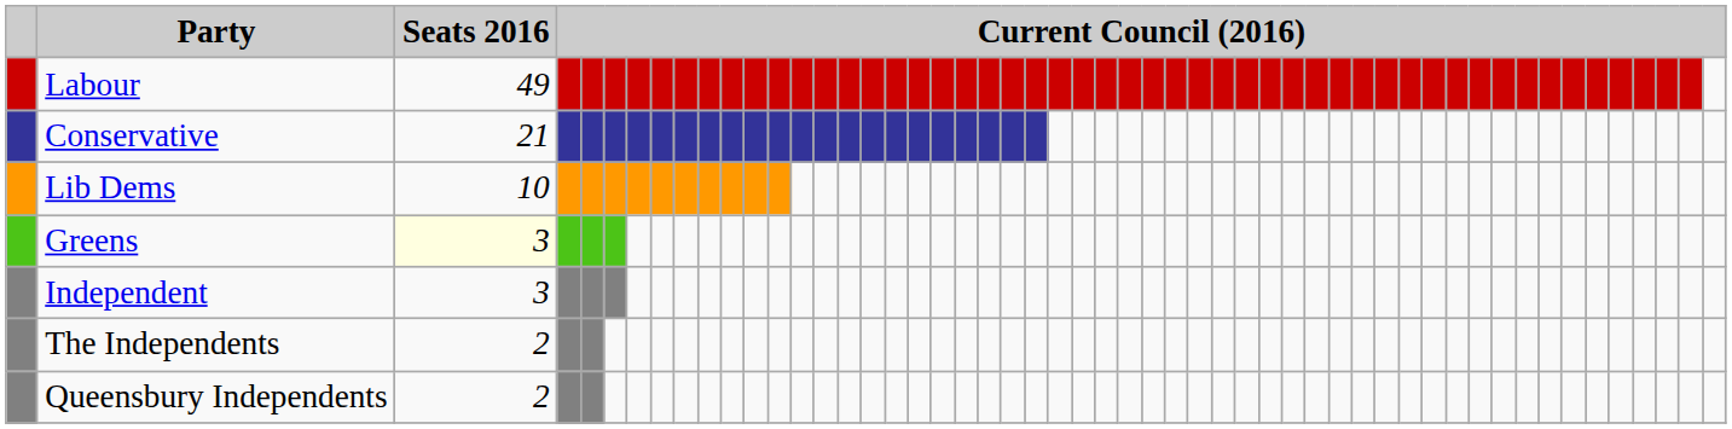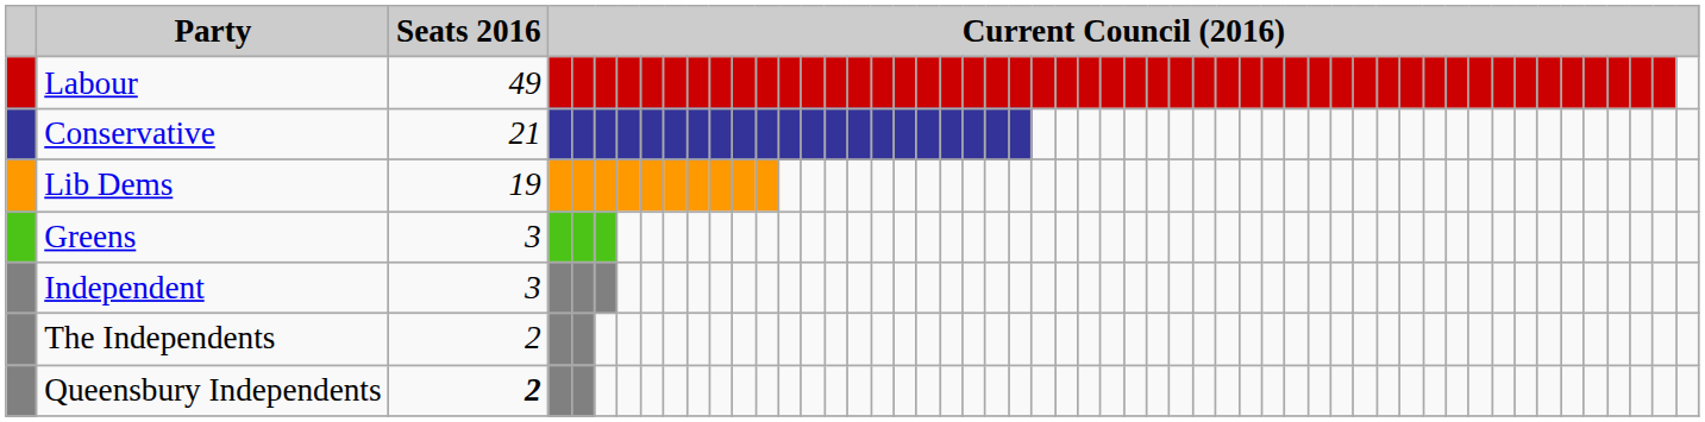 <table class="wikitable">
 <tr>
 <th style="background:#ccc">  </th>
 <th style="background:#ccc">Party</th>
 <th style="background:#ccc">Seats 2016</th>
 <th style="background:#ccc" colspan="90">Current Council (2016)</th>
 </tr>
 <tr>
 <td style="background:#c00"> </td>
 <td><a href='#'>Labour</a></td>
 <td style="text-align: right"><em>49</em></td>
 <td style="background:#c00"> </td>
 <td style="background:#c00"> </td>
 <td style="background:#c00"> </td>
 <td style="background:#c00"> </td>
 <td style="background:#c00"> </td>
 <td style="background:#c00"> </td>
 <td style="background:#c00"> </td>
 <td style="background:#c00"> </td>
 <td style="background:#c00"> </td>
 <td style="background:#c00"> </td>
 <td style="background:#c00"> </td>
 <td style="background:#c00"> </td>
 <td style="background:#c00"> </td>
 <td style="background:#c00"> </td>
 <td style="background:#c00"> </td>
 <td style="background:#c00"> </td>
 <td style="background:#c00"> </td>
 <td style="background:#c00"> </td>
 <td style="background:#c00"> </td>
 <td style="background:#c00"> </td>
 <td style="background:#c00"> </td>
 <td style="background:#c00"> </td>
 <td style="background:#c00"> </td>
 <td style="background:#c00"> </td>
 <td style="background:#c00"> </td>
 <td style="background:#c00"> </td>
 <td style="background:#c00"> </td>
 <td style="background:#c00"> </td>
 <td style="background:#c00"> </td>
 <td style="background:#c00"> </td>
 <td style="background:#c00"> </td>
 <td style="background:#c00"> </td>
 <td style="background:#c00"> </td>
 <td style="background:#c00"> </td>
 <td style="background:#c00"> </td>
 <td style="background:#c00"> </td>
 <td style="background:#c00"> </td>
 <td style="background:#c00"> </td>
 <td style="background:#c00"> </td>
 <td style="background:#c00"> </td>
 <td style="background:#c00"> </td>
 <td style="background:#c00"> </td>
 <td style="background:#c00"> </td>
 <td style="background:#c00"> </td>
 <td style="background:#c00"> </td>
 <td style="background:#c00"> </td>
 <td style="background:#c00"> </td>
 <td style="background:#c00"> </td>
 <td style="background:#c00"> </td>
 <td> </td>
 </tr>
 <tr>
 <td style="background:#339"> </td>
 <td><a href='#'>Conservative</a></td>
 <td style="text-align: right"><em>21</em></td>
 <td style="background:#339"> </td>
 <td style="background:#339"> </td>
 <td style="background:#339"> </td>
 <td style="background:#339"> </td>
 <td style="background:#339"> </td>
 <td style="background:#339"> </td>
 <td style="background:#339"> </td>
 <td style="background:#339"> </td>
 <td style="background:#339"> </td>
 <td style="background:#339"> </td>
 <td style="background:#339"> </td>
 <td style="background:#339"> </td>
 <td style="background:#339"> </td>
 <td style="background:#339"> </td>
 <td style="background:#339"> </td>
 <td style="background:#339"> </td>
 <td style="background:#339"> </td>
 <td style="background:#339"> </td>
 <td style="background:#339"> </td>
 <td style="background:#339"> </td>
 <td style="background:#339"> </td>
 <td> </td>
 <td> </td>
 <td> </td>
 <td> </td>
 <td> </td>
 <td> </td>
 <td> </td>
 <td> </td>
 <td> </td>
 <td> </td>
 <td> </td>
 <td> </td>
 <td> </td>
 <td> </td>
 <td> </td>
 <td> </td>
 <td> </td>
 <td> </td>
 <td> </td>
 <td> </td>
 <td> </td>
 <td> </td>
 <td> </td>
 <td> </td>
 <td> </td>
 <td> </td>
 <td> </td>
 <td> </td>
 <td> </td>
 </tr>
 <tr>
 <td style="background:#f90"> </td>
 <td><a href='#'>Lib Dems</a></td>
-<td style="text-align: right"><em>10</em></td>
+<td style="text-align: right"><em>19</em></td>
 <td style="background:#f90"> </td>
 <td style="background:#f90"> </td>
 <td style="background:#f90"> </td>
 <td style="background:#f90"> </td>
 <td style="background:#f90"> </td>
 <td style="background:#f90"> </td>
 <td style="background:#f90"> </td>
 <td style="background:#f90"> </td>
 <td style="background:#f90"> </td>
 <td style="background:#f90"> </td>
 <td> </td>
 <td> </td>
 <td> </td>
 <td> </td>
 <td> </td>
 <td> </td>
 <td> </td>
 <td> </td>
 <td> </td>
 <td> </td>
 <td> </td>
 <td> </td>
 <td> </td>
 <td> </td>
 <td> </td>
 <td> </td>
 <td> </td>
 <td> </td>
 <td> </td>
 <td> </td>
 <td> </td>
 <td> </td>
 <td> </td>
 <td> </td>
 <td> </td>
 <td> </td>
 <td> </td>
 <td> </td>
 <td> </td>
 <td> </td>
 <td> </td>
 <td> </td>
 <td> </td>
 <td> </td>
 <td> </td>
 <td> </td>
 <td> </td>
 <td> </td>
 <td> </td>
 <td> </td>
 </tr>
 <tr>
 <td style="background:#4CC417"> </td>
 <td><a href='#'>Greens</a></td>
-<td style="background: lightyellow; text-align: right"><em>3</em></td>
+<td style="text-align: right"><em>3</em></td>
 <td style="background:#4CC417"> </td>
 <td style="background:#4CC417"> </td>
 <td style="background:#4CC417"> </td>
 <td> </td>
 <td> </td>
 <td> </td>
 <td> </td>
 <td> </td>
 <td> </td>
 <td> </td>
 <td> </td>
 <td> </td>
 <td> </td>
 <td> </td>
 <td> </td>
 <td> </td>
 <td> </td>
 <td> </td>
 <td> </td>
 <td> </td>
 <td> </td>
 <td> </td>
 <td> </td>
 <td> </td>
 <td> </td>
 <td> </td>
 <td> </td>
 <td> </td>
 <td> </td>
 <td> </td>
 <td> </td>
 <td> </td>
 <td> </td>
 <td> </td>
 <td> </td>
 <td> </td>
 <td> </td>
 <td> </td>
 <td> </td>
 <td> </td>
 <td> </td>
 <td> </td>
 <td> </td>
 <td> </td>
 <td> </td>
 <td> </td>
 <td> </td>
 <td> </td>
 <td> </td>
 <td> </td>
 </tr>
 <tr>
 <td style="background:gray"> </td>
 <td><a href='#'>Independent</a></td>
 <td style="text-align: right"><em>3</em></td>
 <td style="background:gray"> </td>
 <td style="background:gray"> </td>
 <td style="background:gray"> </td>
 <td> </td>
 <td> </td>
 <td> </td>
 <td> </td>
 <td> </td>
 <td> </td>
 <td> </td>
 <td> </td>
 <td> </td>
 <td> </td>
 <td> </td>
 <td> </td>
 <td> </td>
 <td> </td>
 <td> </td>
 <td> </td>
 <td> </td>
 <td> </td>
 <td> </td>
 <td> </td>
 <td> </td>
 <td> </td>
 <td> </td>
 <td> </td>
 <td> </td>
 <td> </td>
 <td> </td>
 <td> </td>
 <td> </td>
 <td> </td>
 <td> </td>
 <td> </td>
 <td> </td>
 <td> </td>
 <td> </td>
 <td> </td>
 <td> </td>
 <td> </td>
 <td> </td>
 <td> </td>
 <td> </td>
 <td> </td>
 <td> </td>
 <td> </td>
 <td> </td>
 <td> </td>
 <td> </td>
 </tr>
 <tr>
 <td style="background:gray"> </td>
 <td>The Independents</td>
 <td style="text-align: right"><em>2</em></td>
 <td style="background:gray"> </td>
 <td style="background:gray"> </td>
 <td> </td>
 <td> </td>
 <td> </td>
 <td> </td>
 <td> </td>
 <td> </td>
 <td> </td>
 <td> </td>
 <td> </td>
 <td> </td>
 <td> </td>
 <td> </td>
 <td> </td>
 <td> </td>
 <td> </td>
 <td> </td>
 <td> </td>
 <td> </td>
 <td> </td>
 <td> </td>
 <td> </td>
 <td> </td>
 <td> </td>
 <td> </td>
 <td> </td>
 <td> </td>
 <td> </td>
 <td> </td>
 <td> </td>
 <td> </td>
 <td> </td>
 <td> </td>
 <td> </td>
 <td> </td>
 <td> </td>
 <td> </td>
 <td> </td>
 <td> </td>
 <td> </td>
 <td> </td>
 <td> </td>
 <td> </td>
 <td> </td>
 <td> </td>
 <td> </td>
 <td> </td>
 <td> </td>
 <td> </td>
 </tr>
 <tr>
 <td style="background:gray"> </td>
 <td>Queensbury Independents</td>
-<td style="text-align: right"><em>2</em></td>
+<td style="text-align: right"><strong><em>2</em></strong></td>
 <td style="background:gray"> </td>
 <td style="background:gray"> </td>
 <td> </td>
 <td> </td>
 <td> </td>
 <td> </td>
 <td> </td>
 <td> </td>
 <td> </td>
 <td> </td>
 <td> </td>
 <td> </td>
 <td> </td>
 <td> </td>
 <td> </td>
 <td> </td>
 <td> </td>
 <td> </td>
 <td> </td>
 <td> </td>
 <td> </td>
 <td> </td>
 <td> </td>
 <td> </td>
 <td> </td>
 <td> </td>
 <td> </td>
 <td> </td>
 <td> </td>
 <td> </td>
 <td> </td>
 <td> </td>
 <td> </td>
 <td> </td>
 <td> </td>
 <td> </td>
 <td> </td>
 <td> </td>
 <td> </td>
 <td> </td>
 <td> </td>
 <td> </td>
 <td> </td>
 <td> </td>
 <td> </td>
 <td> </td>
 <td> </td>
 <td> </td>
 <td> </td>
 <td> </td>
 </tr>
 </table>
